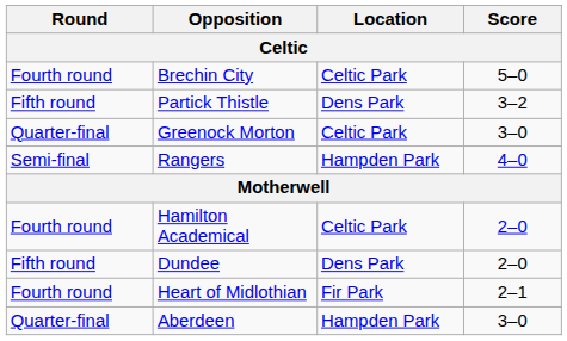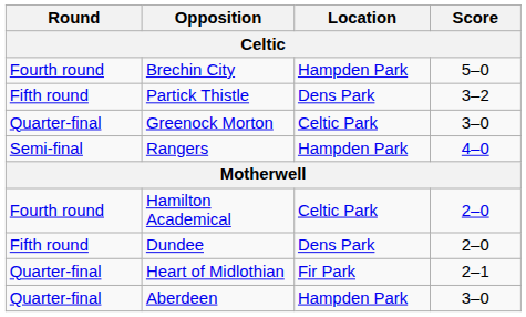 <table class="wikitable" style="text-align:left;margin-left:1em;">
 <tr>
 <th width=125>Round</th>
 <th width=140>Opposition</th>
 <th width=125>Location</th>
 <th width=80>Score</th>
 </tr>
 <tr>
 <th colspan=4>Celtic</th>
 </tr>
 <tr>
 <td><a href='#'>Fourth round</a></td>
 <td><a href='#'>Brechin City</a></td>
-<td><a href='#'>Celtic Park</a></td>
+<td><a href='#'>Hampden Park</a></td>
 <td align=center>5–0</td>
 </tr>
 <tr>
 <td><a href='#'>Fifth round</a></td>
 <td><a href='#'>Partick Thistle</a></td>
 <td><a href='#'>Dens Park</a></td>
 <td align=center>3–2</td>
 </tr>
 <tr>
 <td><a href='#'>Quarter-final</a></td>
 <td><a href='#'>Greenock Morton</a></td>
 <td><a href='#'>Celtic Park</a></td>
 <td align=center>3–0</td>
 </tr>
 <tr>
 <td><a href='#'>Semi-final</a></td>
 <td><a href='#'>Rangers</a></td>
 <td><a href='#'>Hampden Park</a></td>
 <td align=center><a href='#'>4–0</a></td>
 </tr>
 <tr>
 <th colspan=4>Motherwell</th>
 </tr>
 <tr>
 <td><a href='#'>Fourth round</a></td>
 <td><a href='#'>Hamilton Academical</a></td>
 <td><a href='#'>Celtic Park</a></td>
 <td align=center><a href='#'>2–0</a></td>
 </tr>
 <tr>
 <td><a href='#'>Fifth round</a></td>
 <td><a href='#'>Dundee</a></td>
 <td><a href='#'>Dens Park</a></td>
 <td align=center>2–0</td>
 </tr>
 <tr>
-<td><a href='#'>Fourth round</a></td>
+<td><a href='#'>Quarter-final</a></td>
 <td><a href='#'>Heart of Midlothian</a></td>
 <td><a href='#'>Fir Park</a></td>
 <td align=center>2–1</td>
 </tr>
 <tr>
 <td><a href='#'>Quarter-final</a></td>
 <td><a href='#'>Aberdeen</a></td>
 <td><a href='#'>Hampden Park</a></td>
 <td align=center>3–0</td>
 </tr>
 </table>
